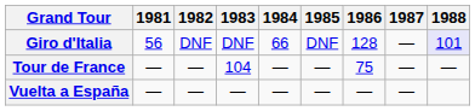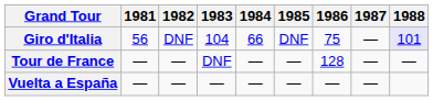 <table class="wikitable plainrowheaders">
 <tr>
 <th scope="col"><a href='#'>Grand Tour</a></th>
 <th scope="col">1981</th>
 <th scope="col">1982</th>
 <th scope="col">1983</th>
 <th scope="col">1984</th>
 <th scope="col">1985</th>
 <th scope="col">1986</th>
 <th scope="col">1987</th>
 <th scope="col">1988</th>
 </tr>
 <tr style="text-align:center;">
 <th scope="row"> <a href='#'>Giro d'Italia</a></th>
 <td style="text-align:center;"><a href='#'>56</a></td>
 <td style="text-align:center;"><a href='#'>DNF</a></td>
-<td style="text-align:center;"><a href='#'>DNF</a></td>
+<td style="text-align:center;"><a href='#'>104</a></td>
 <td style="text-align:center;"><a href='#'>66</a></td>
 <td style="text-align:center;"><a href='#'>DNF</a></td>
-<td style="text-align:center;"><a href='#'>128</a></td>
+<td style="text-align:center;"><a href='#'>75</a></td>
 <td>—</td>
 <td style="background: lavender; text-align:center;"><a href='#'>101</a></td>
 </tr>
 <tr style="text-align:center;">
 <th scope="row"> <a href='#'>Tour de France</a></th>
 <td>—</td>
 <td>—</td>
-<td style="text-align:center;"><a href='#'>104</a></td>
+<td style="text-align:center;"><a href='#'>DNF</a></td>
 <td>—</td>
 <td>—</td>
-<td style="text-align:center;"><a href='#'>75</a></td>
+<td style="text-align:center;"><a href='#'>128</a></td>
 <td>—</td>
 <td>—</td>
 </tr>
 <tr style="text-align:center;">
 <th scope="row"> <a href='#'>Vuelta a España</a></th>
 <td>—</td>
 <td>—</td>
 <td>—</td>
 <td>—</td>
 <td>—</td>
 <td>—</td>
 <td>—</td>
 </tr>
 </table>
